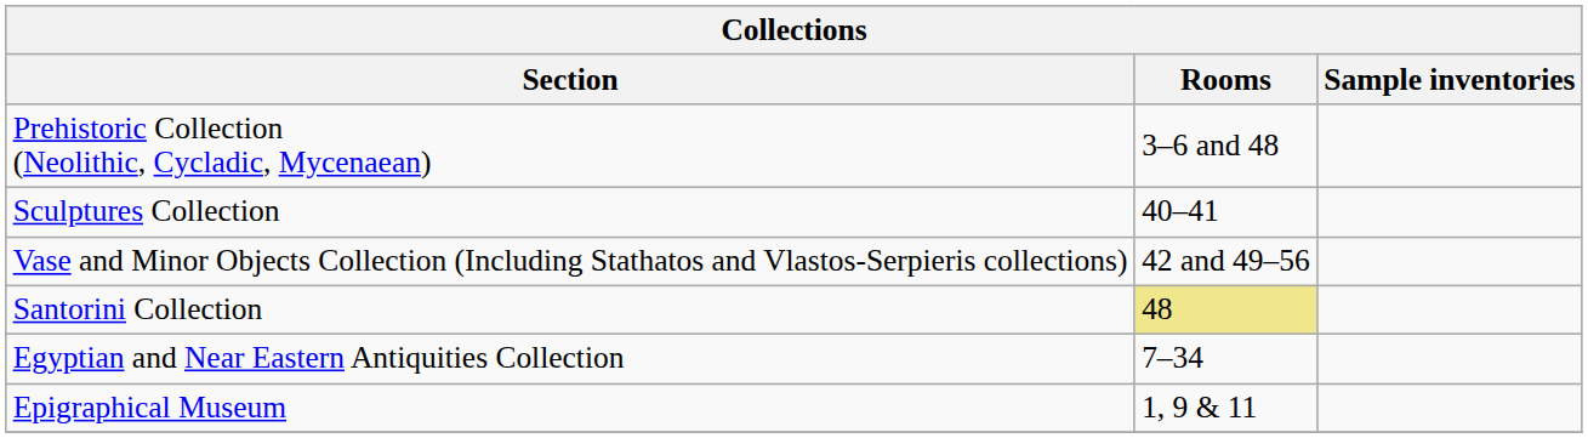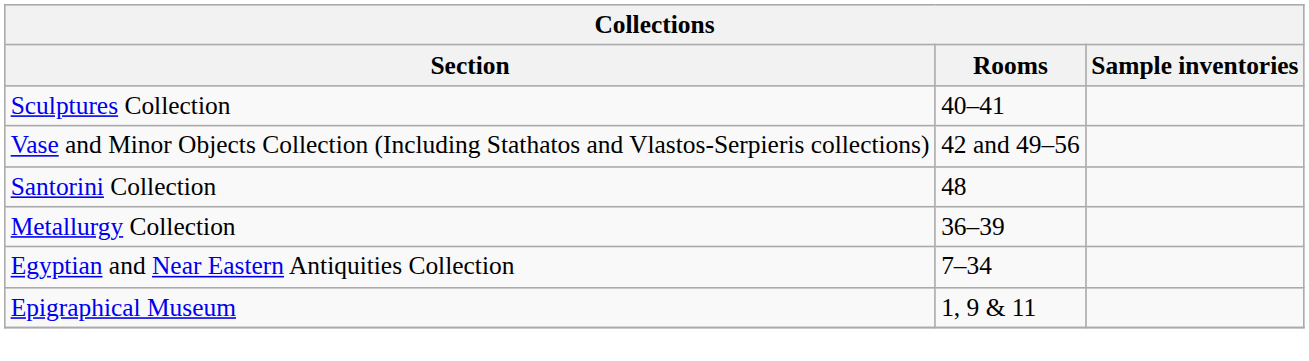 <table class="wikitable">
 <tr>
 <th colspan="3">Collections</th>
 </tr>
 <tr>
 <th>Section</th>
 <th>Rooms</th>
 <th>Sample inventories</th>
-</tr>
-<tr>
-<td><a href='#'>Prehistoric</a> Collection<br>(<a href='#'>Neolithic</a>, <a href='#'>Cycladic</a>, <a href='#'>Mycenaean</a>)</td>
-<td>3–6 and 48</td>
-<td></td>
 </tr>
 <tr>
 <td><a href='#'>Sculptures</a> Collection</td>
 <td>40–41</td>
 <td></td>
 </tr>
 <tr>
 <td><a href='#'>Vase</a> and Minor Objects Collection (Including Stathatos and Vlastos-Serpieris collections)</td>
 <td>42 and 49–56</td>
 <td></td>
 </tr>
 <tr>
 <td><a href='#'>Santorini</a> Collection</td>
-<td style="background: khaki;">48</td>
+<td>48</td>
+<td></td>
+</tr>
+<tr>
+<td><a href='#'>Metallurgy</a> Collection</td>
+<td>36–39</td>
 <td></td>
 </tr>
 <tr>
 <td><a href='#'>Egyptian</a> and <a href='#'>Near Eastern</a> Antiquities Collection</td>
 <td>7–34</td>
 <td></td>
 </tr>
 <tr>
 <td><a href='#'>Epigraphical Museum</a></td>
 <td>1, 9 & 11</td>
 <td></td>
 </tr>
 <tr>
 </tr>
 </table>
